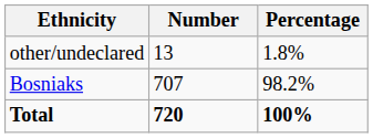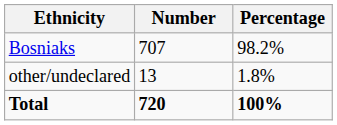 <table class="wikitable">
 <tr>
 <th width="100px">Ethnicity</th>
 <th width="80px">Number</th>
 <th width="80px">Percentage</th>
 </tr>
 <tr>
+<td><a href='#'>Bosniaks</a></td>
+<td>707</td>
+<td>98.2%</td>
+</tr>
+<tr>
 <td>other/undeclared</td>
 <td>13</td>
 <td>1.8%</td>
-</tr>
-<tr>
-<td><a href='#'>Bosniaks</a></td>
-<td>707</td>
-<td>98.2%</td>
 </tr>
 <tr>
 <td><strong>Total</strong></td>
 <td><strong>720</strong></td>
 <td><strong>100%</strong></td>
 </tr>
 </table>
